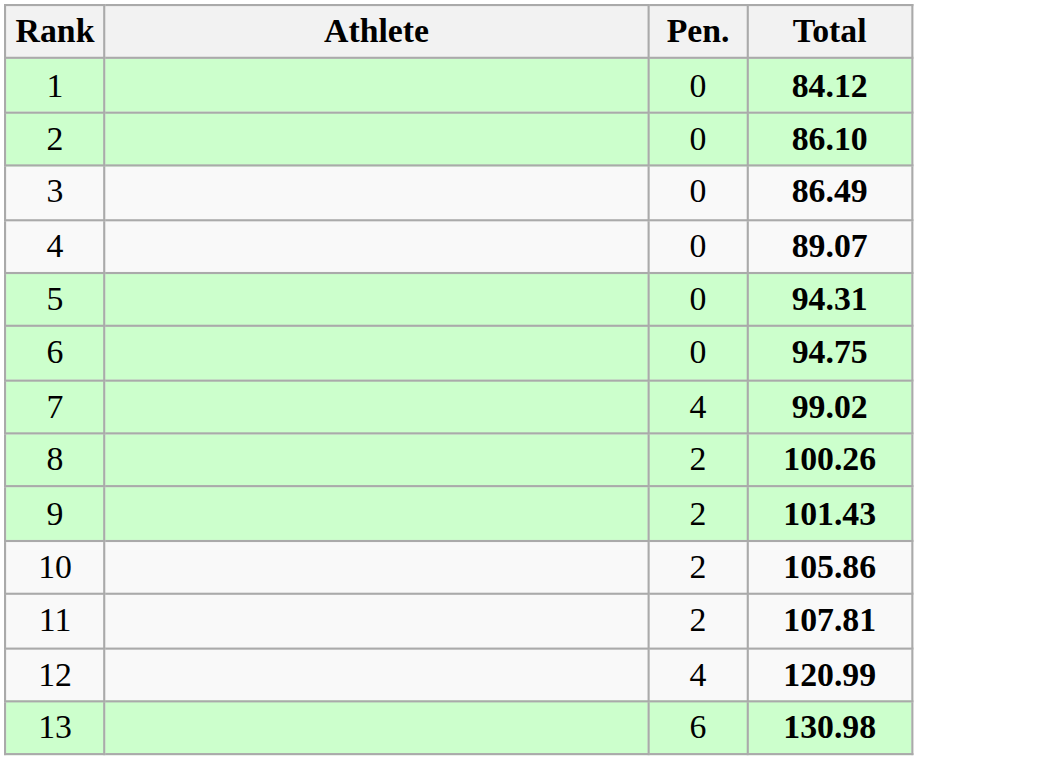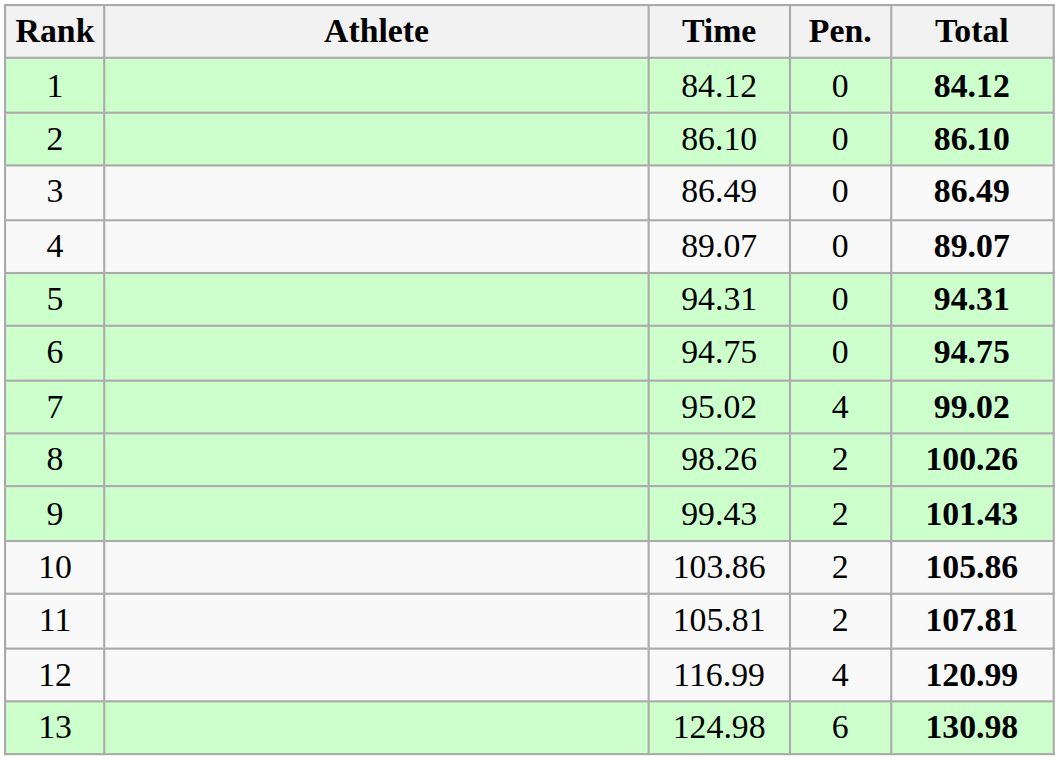 <table class=wikitable style="text-align:center">
 <tr>
 <th width=40>Rank</th>
 <th width=250>Athlete</th>
+<th width=60>Time</th>
 <th width=40>Pen.</th>
 <th width=70>Total</th>
 </tr>
 <tr bgcolor="ccffcc">
 <td>1</td>
 <td align=left></td>
+<td>84.12</td>
 <td>0</td>
 <td><strong>84.12</strong></td>
 </tr>
 <tr bgcolor="ccffcc">
 <td>2</td>
 <td align=left></td>
+<td>86.10</td>
 <td>0</td>
 <td><strong>86.10</strong></td>
 </tr>
 <tr>
 <td>3</td>
 <td align=left></td>
+<td>86.49</td>
 <td>0</td>
 <td><strong>86.49</strong></td>
 </tr>
 <tr>
 <td>4</td>
 <td align=left></td>
+<td>89.07</td>
 <td>0</td>
 <td><strong>89.07</strong></td>
 </tr>
 <tr bgcolor="ccffcc">
 <td>5</td>
 <td align=left></td>
+<td>94.31</td>
 <td>0</td>
 <td><strong>94.31</strong></td>
 </tr>
 <tr bgcolor="ccffcc">
 <td>6</td>
 <td align=left></td>
+<td>94.75</td>
 <td>0</td>
 <td><strong>94.75</strong></td>
 </tr>
 <tr bgcolor="ccffcc">
 <td>7</td>
 <td align=left></td>
+<td>95.02</td>
 <td>4</td>
 <td><strong>99.02</strong></td>
 </tr>
 <tr bgcolor="ccffcc">
 <td>8</td>
 <td align=left></td>
+<td>98.26</td>
 <td>2</td>
 <td><strong>100.26</strong></td>
 </tr>
 <tr bgcolor="ccffcc">
 <td>9</td>
 <td align=left></td>
+<td>99.43</td>
 <td>2</td>
 <td><strong>101.43</strong></td>
 </tr>
 <tr>
 <td>10</td>
 <td align=left></td>
+<td>103.86</td>
 <td>2</td>
 <td><strong>105.86</strong></td>
 </tr>
 <tr>
 <td>11</td>
 <td align=left></td>
+<td>105.81</td>
 <td>2</td>
 <td><strong>107.81</strong></td>
 </tr>
 <tr>
 <td>12</td>
 <td align=left></td>
+<td>116.99</td>
 <td>4</td>
 <td><strong>120.99</strong></td>
 </tr>
 <tr bgcolor="ccffcc">
 <td>13</td>
 <td align=left></td>
+<td>124.98</td>
 <td>6</td>
 <td><strong>130.98</strong></td>
 </tr>
 </table>
